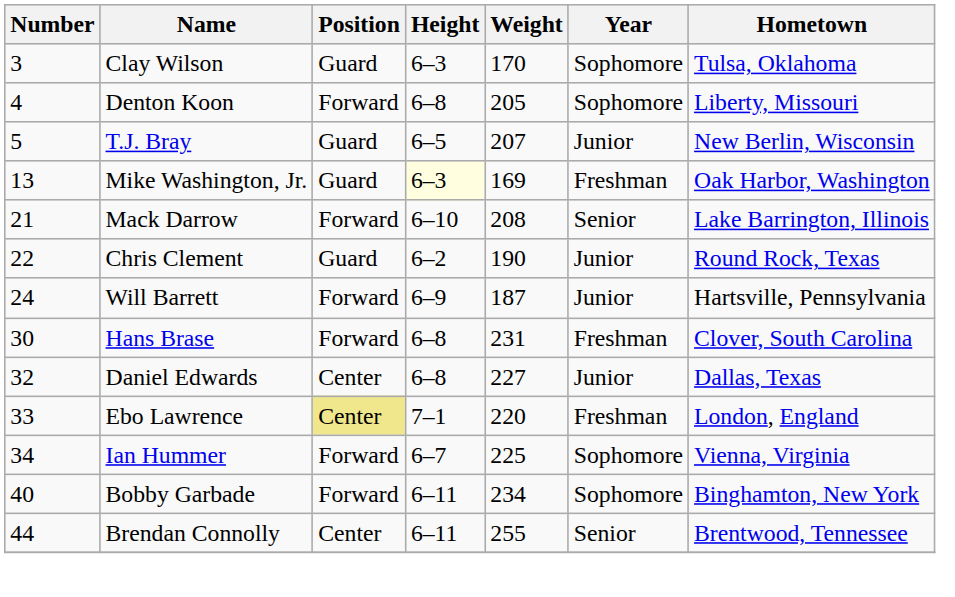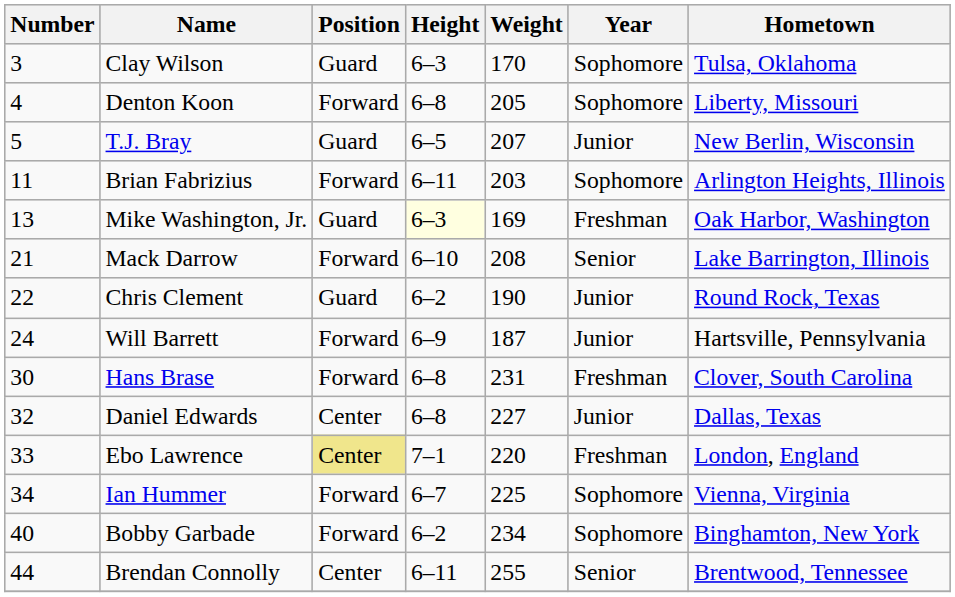 <table class="wikitable" style="font-size: 95%;">
 <tr>
 <th>Number</th>
 <th>Name</th>
 <th>Position</th>
 <th>Height</th>
 <th>Weight</th>
 <th>Year</th>
 <th>Hometown</th>
 </tr>
 <tr>
 <td>3</td>
 <td>Clay Wilson</td>
 <td>Guard</td>
 <td>6–3</td>
 <td>170</td>
 <td>Sophomore</td>
 <td><a href='#'>Tulsa, Oklahoma</a></td>
 </tr>
 <tr>
 <td>4</td>
 <td>Denton Koon</td>
 <td>Forward</td>
 <td>6–8</td>
 <td>205</td>
 <td>Sophomore</td>
 <td><a href='#'>Liberty, Missouri</a></td>
 </tr>
 <tr>
 <td>5</td>
 <td><a href='#'>T.J. Bray</a></td>
 <td>Guard</td>
 <td>6–5</td>
 <td>207</td>
 <td>Junior</td>
 <td><a href='#'>New Berlin, Wisconsin</a></td>
+</tr>
+<tr>
+<td>11</td>
+<td>Brian Fabrizius</td>
+<td>Forward</td>
+<td>6–11</td>
+<td>203</td>
+<td>Sophomore</td>
+<td><a href='#'>Arlington Heights, Illinois</a></td>
 </tr>
 <tr>
 <td>13</td>
 <td>Mike Washington, Jr.</td>
 <td>Guard</td>
 <td style="background: lightyellow;">6–3</td>
 <td>169</td>
 <td>Freshman</td>
 <td><a href='#'>Oak Harbor, Washington</a></td>
 </tr>
 <tr>
 <td>21</td>
 <td>Mack Darrow</td>
 <td>Forward</td>
 <td>6–10</td>
 <td>208</td>
 <td>Senior</td>
 <td><a href='#'>Lake Barrington, Illinois</a></td>
 </tr>
 <tr>
 <td>22</td>
 <td>Chris Clement</td>
 <td>Guard</td>
 <td>6–2</td>
 <td>190</td>
 <td>Junior</td>
 <td><a href='#'>Round Rock, Texas</a></td>
 </tr>
 <tr>
 <td>24</td>
 <td>Will Barrett</td>
 <td>Forward</td>
 <td>6–9</td>
 <td>187</td>
 <td>Junior</td>
 <td>Hartsville, Pennsylvania</td>
 </tr>
 <tr>
 <td>30</td>
 <td><a href='#'>Hans Brase</a></td>
 <td>Forward</td>
 <td>6–8</td>
 <td>231</td>
 <td>Freshman</td>
 <td><a href='#'>Clover, South Carolina</a></td>
 </tr>
 <tr>
 <td>32</td>
 <td>Daniel Edwards</td>
 <td>Center</td>
 <td>6–8</td>
 <td>227</td>
 <td>Junior</td>
 <td><a href='#'>Dallas, Texas</a></td>
 </tr>
 <tr>
 <td>33</td>
 <td>Ebo Lawrence</td>
 <td style="background: khaki;">Center</td>
 <td>7–1</td>
 <td>220</td>
 <td>Freshman</td>
 <td><a href='#'>London</a>, <a href='#'>England</a></td>
 </tr>
 <tr>
 <td>34</td>
 <td><a href='#'>Ian Hummer</a></td>
 <td>Forward</td>
 <td>6–7</td>
 <td>225</td>
 <td>Sophomore</td>
 <td><a href='#'>Vienna, Virginia</a></td>
 </tr>
 <tr>
 <td>40</td>
 <td>Bobby Garbade</td>
 <td>Forward</td>
-<td>6–11</td>
+<td>6–2</td>
 <td>234</td>
 <td>Sophomore</td>
 <td><a href='#'>Binghamton, New York</a></td>
 </tr>
 <tr>
 <td>44</td>
 <td>Brendan Connolly</td>
 <td>Center</td>
 <td>6–11</td>
 <td>255</td>
 <td>Senior</td>
 <td><a href='#'>Brentwood, Tennessee</a></td>
 </tr>
 <tr>
 </tr>
 </table>
